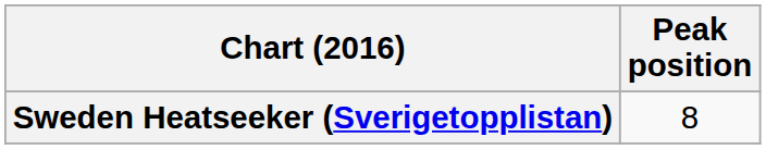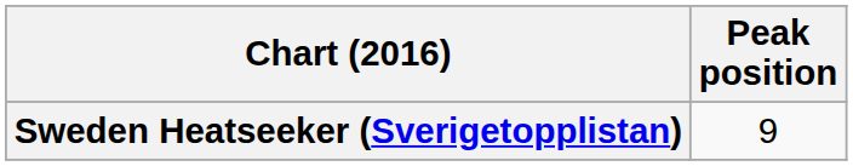 <table class="wikitable plainrowheaders" style="text-align:center">
 <tr>
 <th scope="col">Chart (2016)</th>
 <th scope="col">Peak<br>position</th>
 </tr>
 <tr>
 <th scope="row">Sweden Heatseeker (<a href='#'>Sverigetopplistan</a>)</th>
-<td>8</td>
+<td>9</td>
 </tr>
 </table>
